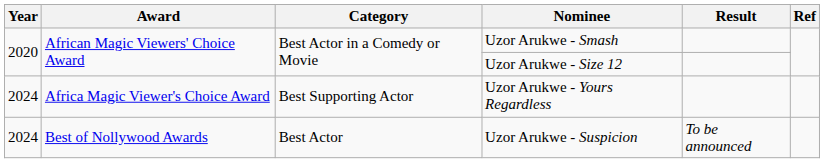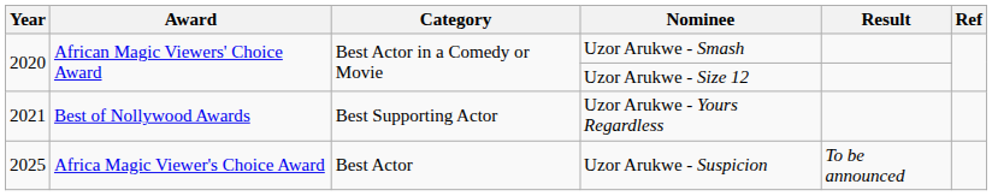 <table class="wikitable">
 <tr>
 <th>Year</th>
 <th>Award</th>
 <th>Category</th>
 <th>Nominee</th>
 <th>Result</th>
 <th>Ref</th>
 </tr>
 <tr>
 <td rowspan="2">2020</td>
 <td rowspan="2"><a href='#'>African Magic Viewers' Choice Award</a></td>
 <td rowspan="2">Best Actor in a Comedy or Movie</td>
 <td>Uzor Arukwe - <em>Smash</em></td>
 <td></td>
 <td rowspan="2"></td>
 </tr>
 <tr>
 <td>Uzor Arukwe - <em>Size 12</em></td>
 <td></td>
 </tr>
 <tr>
-<td>2024</td>
-<td><a href='#'>Africa Magic Viewer's Choice Award</a></td>
+<td>2021</td>
+<td><a href='#'>Best of Nollywood Awards</a></td>
 <td>Best Supporting Actor</td>
 <td>Uzor Arukwe - <em>Yours Regardless</em></td>
 <td></td>
 <td></td>
 </tr>
 <tr>
-<td>2024</td>
-<td><a href='#'>Best of Nollywood Awards</a></td>
+<td>2025</td>
+<td><a href='#'>Africa Magic Viewer's Choice Award</a></td>
 <td>Best Actor</td>
 <td>Uzor Arukwe - <em>Suspicion</em></td>
 <td><em>To be announced</em></td>
 <td></td>
 </tr>
 </table>
